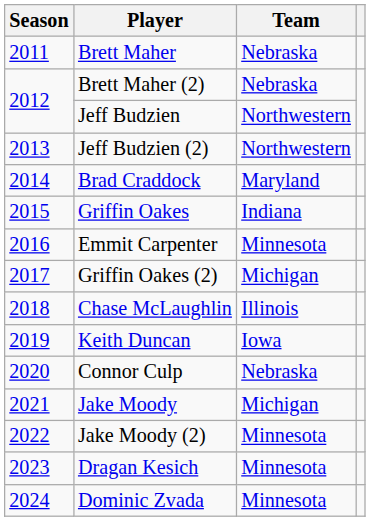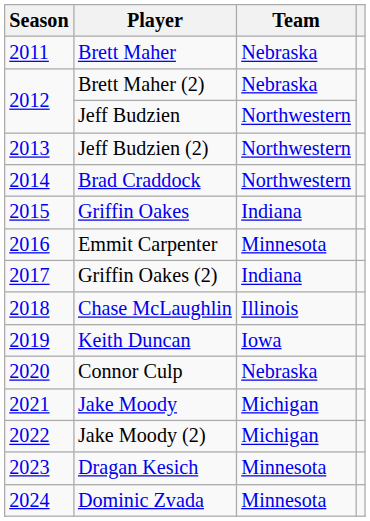 <table class="wikitable sortable">
 <tr>
 <th>Season</th>
 <th>Player</th>
 <th>Team</th>
 <th></th>
 </tr>
 <tr>
 <td><a href='#'>2011</a></td>
 <td><a href='#'>Brett Maher</a></td>
 <td><a href='#'>Nebraska</a></td>
 <td></td>
 </tr>
 <tr>
 <td rowspan="2"><a href='#'>2012</a></td>
 <td>Brett Maher (2)</td>
 <td><a href='#'>Nebraska</a></td>
 <td rowspan="2"></td>
 </tr>
 <tr>
 <td>Jeff Budzien</td>
 <td><a href='#'>Northwestern</a></td>
 </tr>
 <tr>
 <td><a href='#'>2013</a></td>
 <td>Jeff Budzien (2)</td>
 <td><a href='#'>Northwestern</a></td>
 <td></td>
 </tr>
 <tr>
 <td><a href='#'>2014</a></td>
 <td><a href='#'>Brad Craddock</a></td>
-<td><a href='#'>Maryland</a></td>
+<td><a href='#'>Northwestern</a></td>
 <td></td>
 </tr>
 <tr>
 <td><a href='#'>2015</a></td>
 <td><a href='#'>Griffin Oakes</a></td>
 <td><a href='#'>Indiana</a></td>
 <td></td>
 </tr>
 <tr>
 <td><a href='#'>2016</a></td>
 <td>Emmit Carpenter</td>
 <td><a href='#'>Minnesota</a></td>
 <td></td>
 </tr>
 <tr>
 <td><a href='#'>2017</a></td>
 <td>Griffin Oakes (2)</td>
-<td><a href='#'>Michigan</a></td>
+<td><a href='#'>Indiana</a></td>
 <td></td>
 </tr>
 <tr>
 <td><a href='#'>2018</a></td>
 <td><a href='#'>Chase McLaughlin</a></td>
 <td><a href='#'>Illinois</a></td>
 <td></td>
 </tr>
 <tr>
 <td><a href='#'>2019</a></td>
 <td><a href='#'>Keith Duncan</a></td>
 <td><a href='#'>Iowa</a></td>
 <td></td>
 </tr>
 <tr>
 <td><a href='#'>2020</a></td>
 <td>Connor Culp</td>
 <td><a href='#'>Nebraska</a></td>
 <td></td>
 </tr>
 <tr>
 <td><a href='#'>2021</a></td>
 <td><a href='#'>Jake Moody</a></td>
 <td><a href='#'>Michigan</a></td>
 <td></td>
 </tr>
 <tr>
 <td><a href='#'>2022</a></td>
 <td>Jake Moody (2)</td>
-<td><a href='#'>Minnesota</a></td>
+<td><a href='#'>Michigan</a></td>
 <td></td>
 </tr>
 <tr>
 <td><a href='#'>2023</a></td>
 <td><a href='#'>Dragan Kesich</a></td>
 <td><a href='#'>Minnesota</a></td>
 <td></td>
 </tr>
 <tr>
 <td><a href='#'>2024</a></td>
 <td><a href='#'>Dominic Zvada</a></td>
 <td><a href='#'>Minnesota</a></td>
 <td></td>
 </tr>
 </table>
